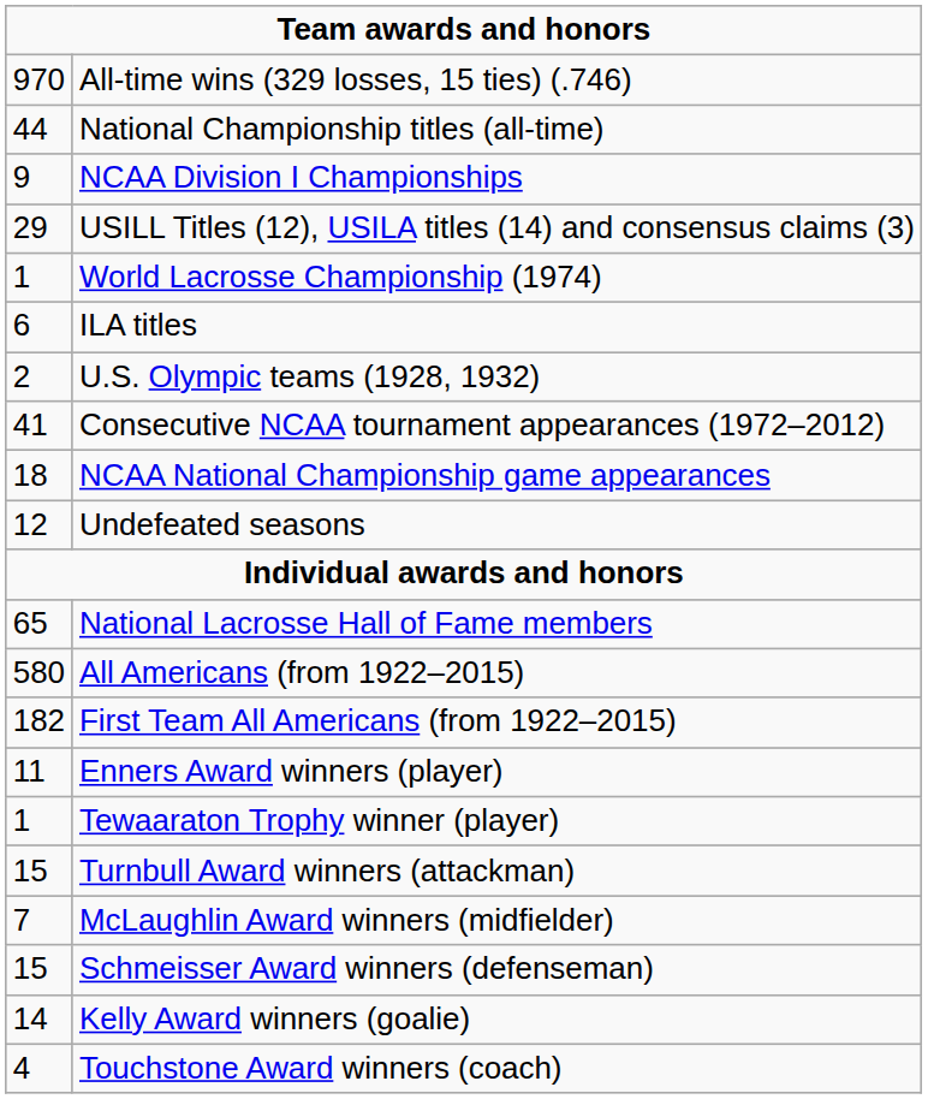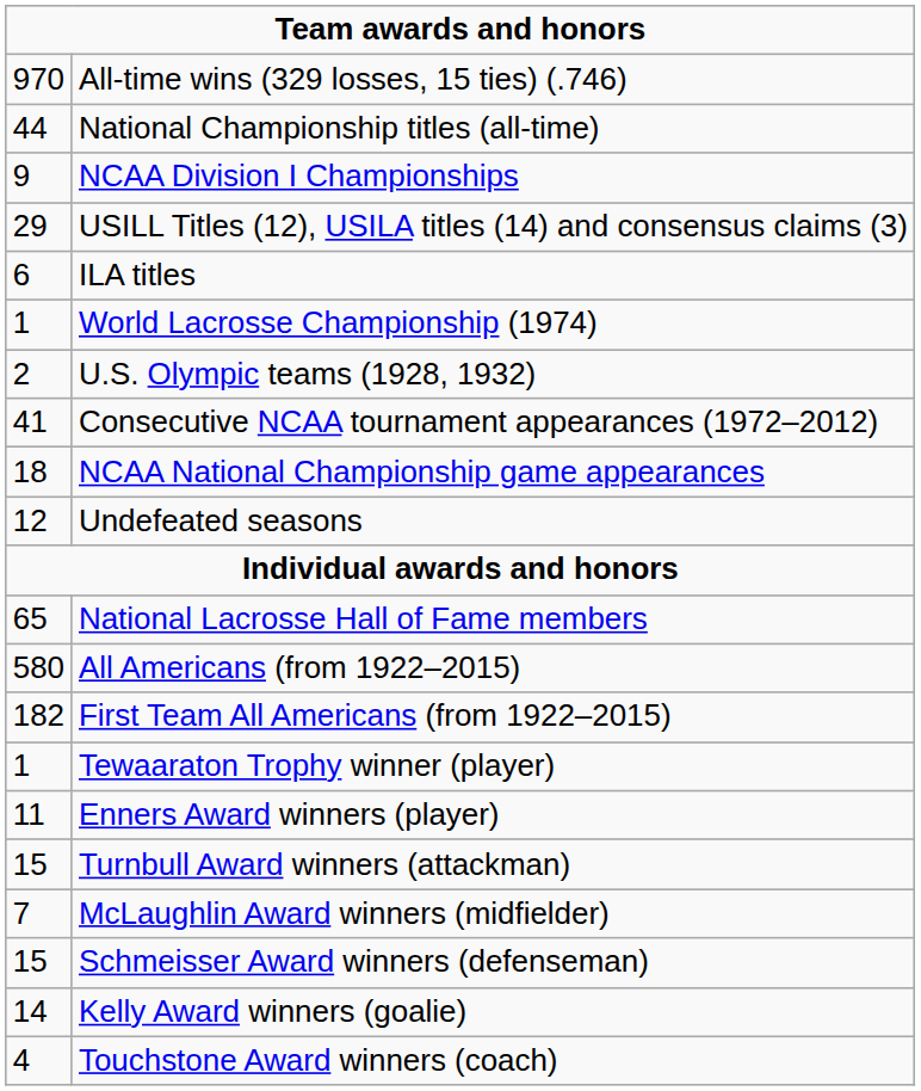 <table class="wikitable">
 <tr>
 <td colspan="2" style="text-align:center;"><strong>Team awards and honors</strong></td>
 </tr>
 <tr>
 <td>970</td>
 <td>All-time wins (329 losses, 15 ties) (.746)</td>
 </tr>
 <tr>
 <td>44</td>
 <td>National Championship titles (all-time)</td>
 </tr>
 <tr>
 <td>9</td>
 <td><a href='#'>NCAA Division I Championships</a></td>
 </tr>
 <tr>
 <td>29</td>
 <td>USILL Titles (12), <a href='#'>USILA</a> titles (14) and consensus claims (3)</td>
 </tr>
 <tr>
+<td>6</td>
+<td>ILA titles</td>
+</tr>
+<tr>
 <td>1</td>
 <td><a href='#'>World Lacrosse Championship</a> (1974)</td>
-</tr>
-<tr>
-<td>6</td>
-<td>ILA titles</td>
 </tr>
 <tr>
 <td>2</td>
 <td>U.S. <a href='#'>Olympic</a> teams (1928, 1932)</td>
 </tr>
 <tr>
 <td>41</td>
 <td>Consecutive <a href='#'>NCAA</a> tournament appearances (1972–2012)</td>
 </tr>
 <tr>
 <td>18</td>
 <td><a href='#'>NCAA National Championship game appearances</a></td>
 </tr>
 <tr>
 <td>12</td>
 <td>Undefeated seasons</td>
 </tr>
 <tr>
 <td colspan="2" style="text-align:center;"><strong>Individual awards and honors</strong></td>
 </tr>
 <tr>
 <td>65</td>
 <td><a href='#'>National Lacrosse Hall of Fame members</a></td>
 </tr>
 <tr>
 <td>580</td>
 <td><a href='#'>All Americans</a> (from 1922–2015)</td>
 </tr>
 <tr>
 <td>182</td>
 <td><a href='#'>First Team All Americans</a> (from 1922–2015)</td>
 </tr>
 <tr>
+<td>1</td>
+<td><a href='#'>Tewaaraton Trophy</a> winner (player)</td>
+</tr>
+<tr>
 <td>11</td>
 <td><a href='#'>Enners Award</a> winners (player)</td>
-</tr>
-<tr>
-<td>1</td>
-<td><a href='#'>Tewaaraton Trophy</a> winner (player)</td>
 </tr>
 <tr>
 <td>15</td>
 <td><a href='#'>Turnbull Award</a> winners (attackman)</td>
 </tr>
 <tr>
 <td>7</td>
 <td><a href='#'>McLaughlin Award</a> winners (midfielder)</td>
 </tr>
 <tr>
 <td>15</td>
 <td><a href='#'>Schmeisser Award</a> winners (defenseman)</td>
 </tr>
 <tr>
 <td>14</td>
 <td><a href='#'>Kelly Award</a> winners (goalie)</td>
 </tr>
 <tr>
 <td>4</td>
 <td><a href='#'>Touchstone Award</a> winners (coach)</td>
 </tr>
 </table>
